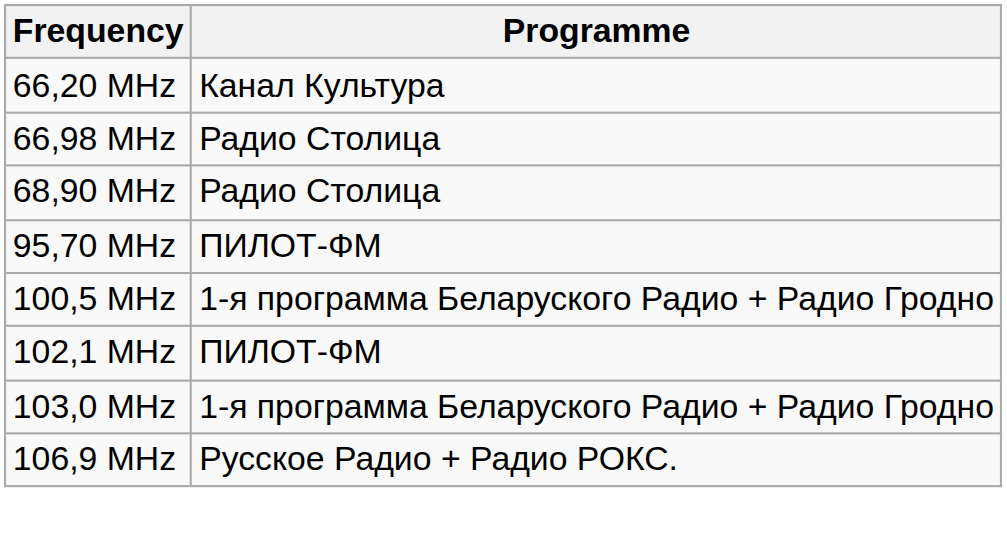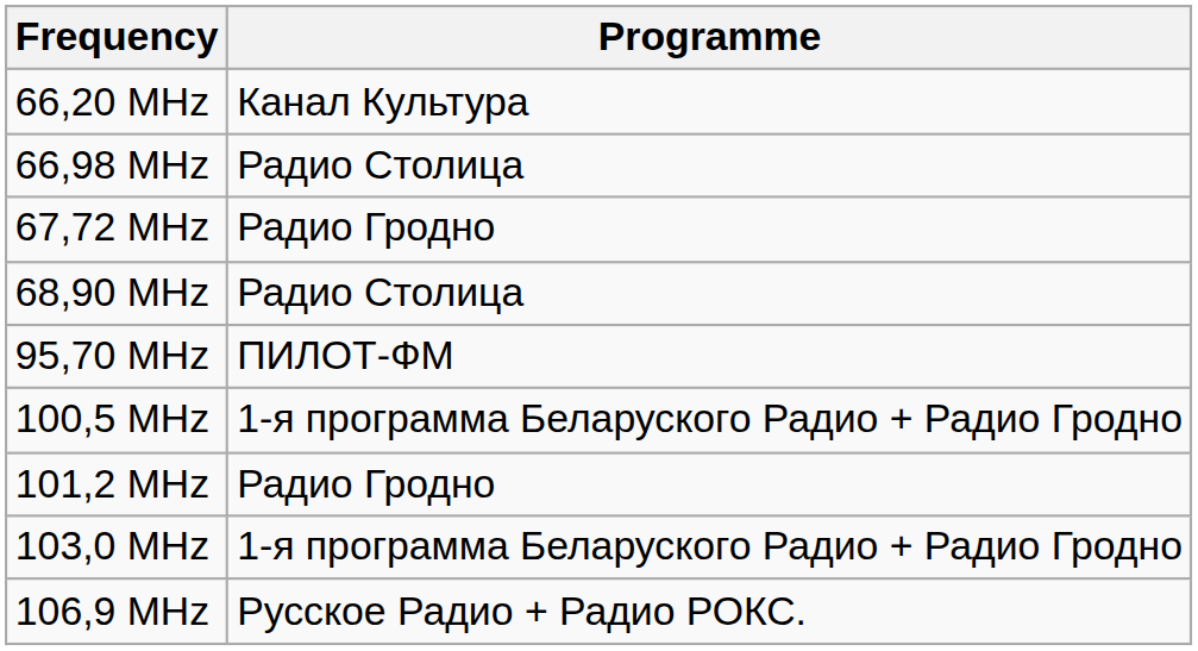 <table class="wikitable">
 <tr style="background:#e3ecfc;">
 <th>Frequency</th>
 <th>Programme</th>
 </tr>
 <tr>
 <td>66,20 МHz</td>
 <td>Канал Культура</td>
 </tr>
 <tr>
 <td>66,98 МHz</td>
 <td>Радио Столица</td>
 </tr>
 <tr>
+<td>67,72 МHz</td>
+<td>Радио Гродно</td>
+</tr>
+<tr>
 <td>68,90 МHz</td>
 <td>Радио Столица</td>
 </tr>
 <tr>
 <td>95,70 МHz</td>
 <td>ПИЛОТ-ФМ</td>
 </tr>
 <tr>
 <td>100,5 МHz</td>
 <td>1-я программа Беларуского Радио + Радио Гродно</td>
 </tr>
 <tr>
-<td>102,1 МHz</td>
-<td>ПИЛОТ-ФМ</td>
+<td>101,2 МHz</td>
+<td>Радио Гродно</td>
 </tr>
 <tr>
 <td>103,0 МHz</td>
 <td>1-я программа Беларуского Радио + Радио Гродно</td>
 </tr>
 <tr>
 <td>106,9 МHz</td>
 <td>Русское Радио + Радио РОКС.</td>
 </tr>
 </table>
